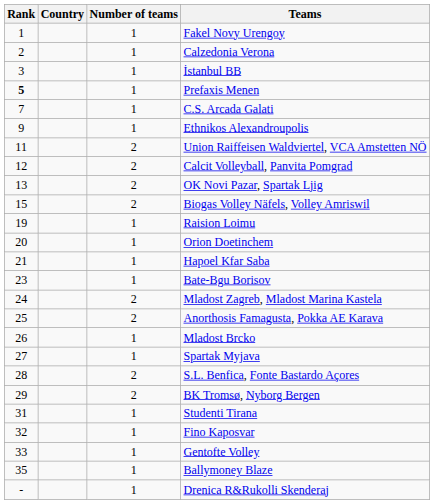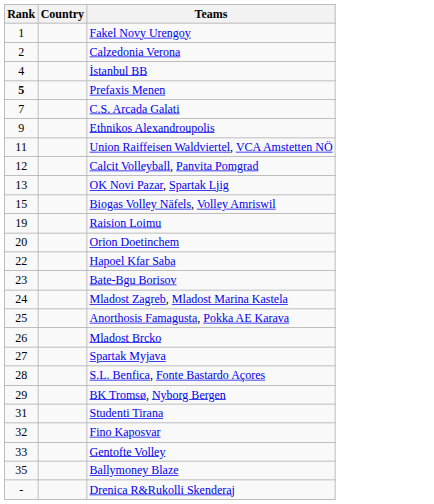 <table class="wikitable sortable" style="text-align:left">
 <tr>
 <th>Rank</th>
 <th>Country</th>
-<th>Number of teams</th>
 <th>Teams</th>
 </tr>
 <tr>
 <td align="center">1</td>
 <td></td>
-<td align="center">1</td>
 <td><a href='#'>Fakel Novy Urengoy</a></td>
 </tr>
 <tr>
 <td align="center">2</td>
 <td></td>
-<td align="center">1</td>
 <td><a href='#'>Calzedonia Verona</a></td>
 </tr>
 <tr>
-<td align="center">3</td>
+<td align="center">4</td>
 <td></td>
-<td align="center">1</td>
 <td><a href='#'>İstanbul BB</a></td>
 </tr>
 <tr>
 <td align="center"><strong>5</strong></td>
 <td></td>
-<td align="center">1</td>
 <td><a href='#'>Prefaxis Menen</a></td>
 </tr>
 <tr>
 <td align="center">7</td>
 <td></td>
-<td align="center">1</td>
 <td><a href='#'>C.S. Arcada Galati</a></td>
 </tr>
 <tr>
 <td align="center">9</td>
 <td></td>
-<td align="center">1</td>
 <td><a href='#'>Ethnikos Alexandroupolis</a></td>
 </tr>
 <tr>
 <td align="center">11</td>
 <td></td>
-<td align="center">2</td>
 <td><a href='#'>Union Raiffeisen Waldviertel</a>, <a href='#'>VCA Amstetten NÖ</a></td>
 </tr>
 <tr>
 <td align="center">12</td>
 <td></td>
-<td align="center">2</td>
 <td><a href='#'>Calcit Volleyball</a>, <a href='#'>Panvita Pomgrad</a></td>
 </tr>
 <tr>
 <td align="center">13</td>
 <td></td>
-<td align="center">2</td>
 <td><a href='#'>OK Novi Pazar</a>, <a href='#'>Spartak Ljig</a></td>
 </tr>
 <tr>
 <td align="center">15</td>
 <td></td>
-<td align="center">2</td>
 <td><a href='#'>Biogas Volley Näfels</a>, <a href='#'>Volley Amriswil</a></td>
 </tr>
 <tr>
 <td align="center">19</td>
 <td></td>
-<td align="center">1</td>
 <td><a href='#'>Raision Loimu</a></td>
 </tr>
 <tr>
 <td align="center">20</td>
 <td></td>
-<td align="center">1</td>
 <td><a href='#'>Orion Doetinchem</a></td>
 </tr>
 <tr>
-<td align="center">21</td>
+<td align="center">22</td>
 <td></td>
-<td align="center">1</td>
 <td><a href='#'>Hapoel Kfar Saba</a></td>
 </tr>
 <tr>
 <td align="center">23</td>
 <td></td>
-<td align="center">1</td>
 <td><a href='#'>Bate-Bgu Borisov</a></td>
 </tr>
 <tr>
 <td align="center">24</td>
 <td></td>
-<td align="center">2</td>
 <td><a href='#'>Mladost Zagreb</a>, <a href='#'>Mladost Marina Kastela</a></td>
 </tr>
 <tr>
 <td align="center">25</td>
 <td></td>
-<td align="center">2</td>
 <td><a href='#'>Anorthosis Famagusta</a>, <a href='#'>Pokka AE Karava</a></td>
 </tr>
 <tr>
 <td align="center">26</td>
 <td></td>
-<td align="center">1</td>
 <td><a href='#'>Mladost Brcko</a></td>
 </tr>
 <tr>
 <td align="center">27</td>
 <td></td>
-<td align="center">1</td>
 <td><a href='#'>Spartak Myjava</a></td>
 </tr>
 <tr>
 <td align="center">28</td>
 <td></td>
-<td align="center">2</td>
 <td><a href='#'>S.L. Benfica</a>, <a href='#'>Fonte Bastardo Açores</a></td>
 </tr>
 <tr>
 <td align="center">29</td>
 <td></td>
-<td align="center">2</td>
 <td><a href='#'>BK Tromsø</a>, <a href='#'>Nyborg Bergen</a></td>
 </tr>
 <tr>
 <td align="center">31</td>
 <td></td>
-<td align="center">1</td>
 <td><a href='#'>Studenti Tirana</a></td>
 </tr>
 <tr>
 <td align="center">32</td>
 <td></td>
-<td align="center">1</td>
 <td><a href='#'>Fino Kaposvar</a></td>
 </tr>
 <tr>
 <td align="center">33</td>
 <td></td>
-<td align="center">1</td>
 <td><a href='#'>Gentofte Volley</a></td>
 </tr>
 <tr>
 <td align="center">35</td>
 <td></td>
-<td align="center">1</td>
 <td><a href='#'>Ballymoney Blaze</a></td>
 </tr>
 <tr>
 <td align="center">-</td>
 <td></td>
-<td align="center">1</td>
 <td><a href='#'>Drenica R&Rukolli Skenderaj</a></td>
 </tr>
 </table>
